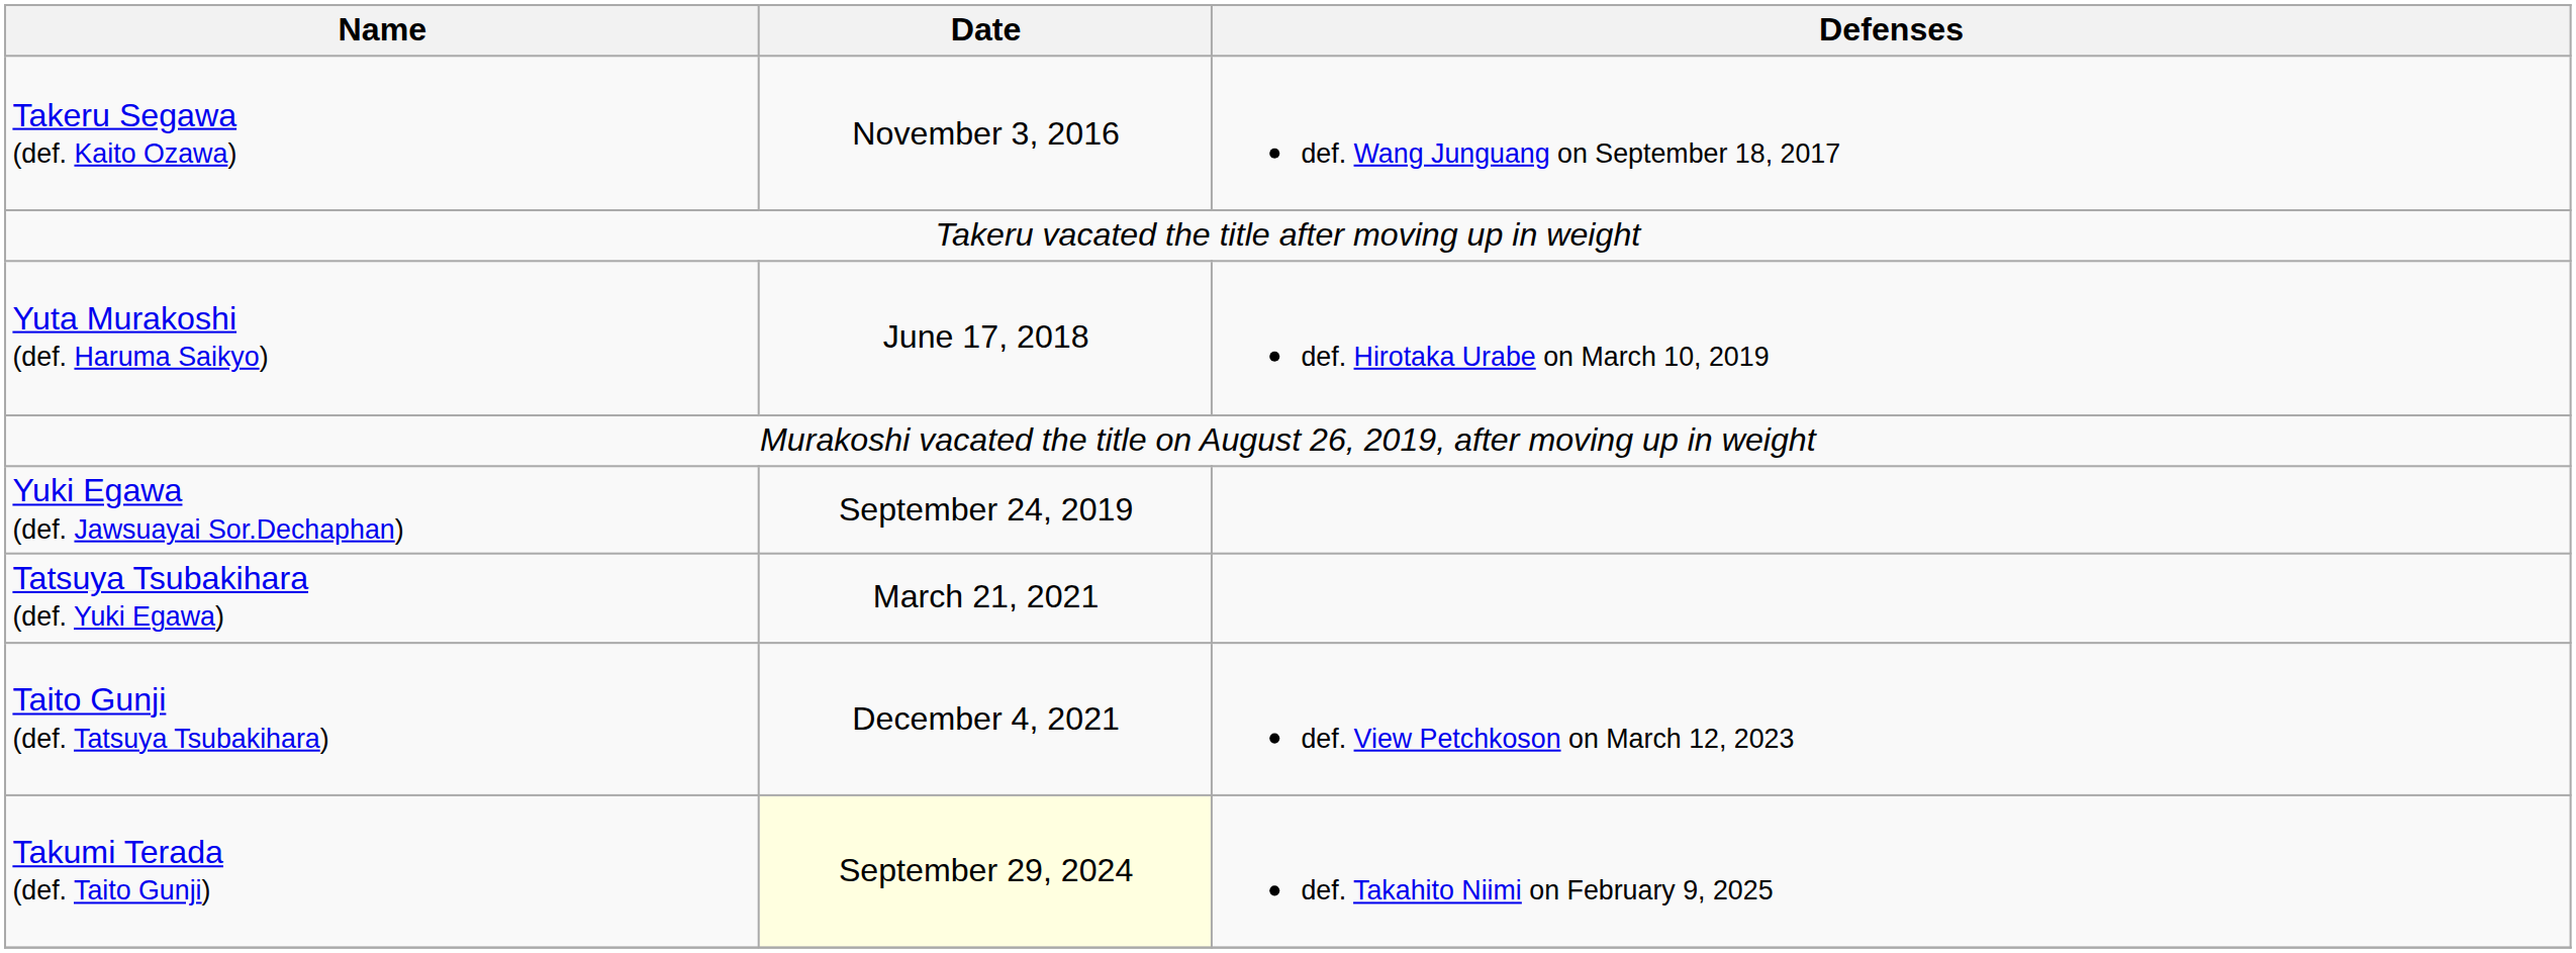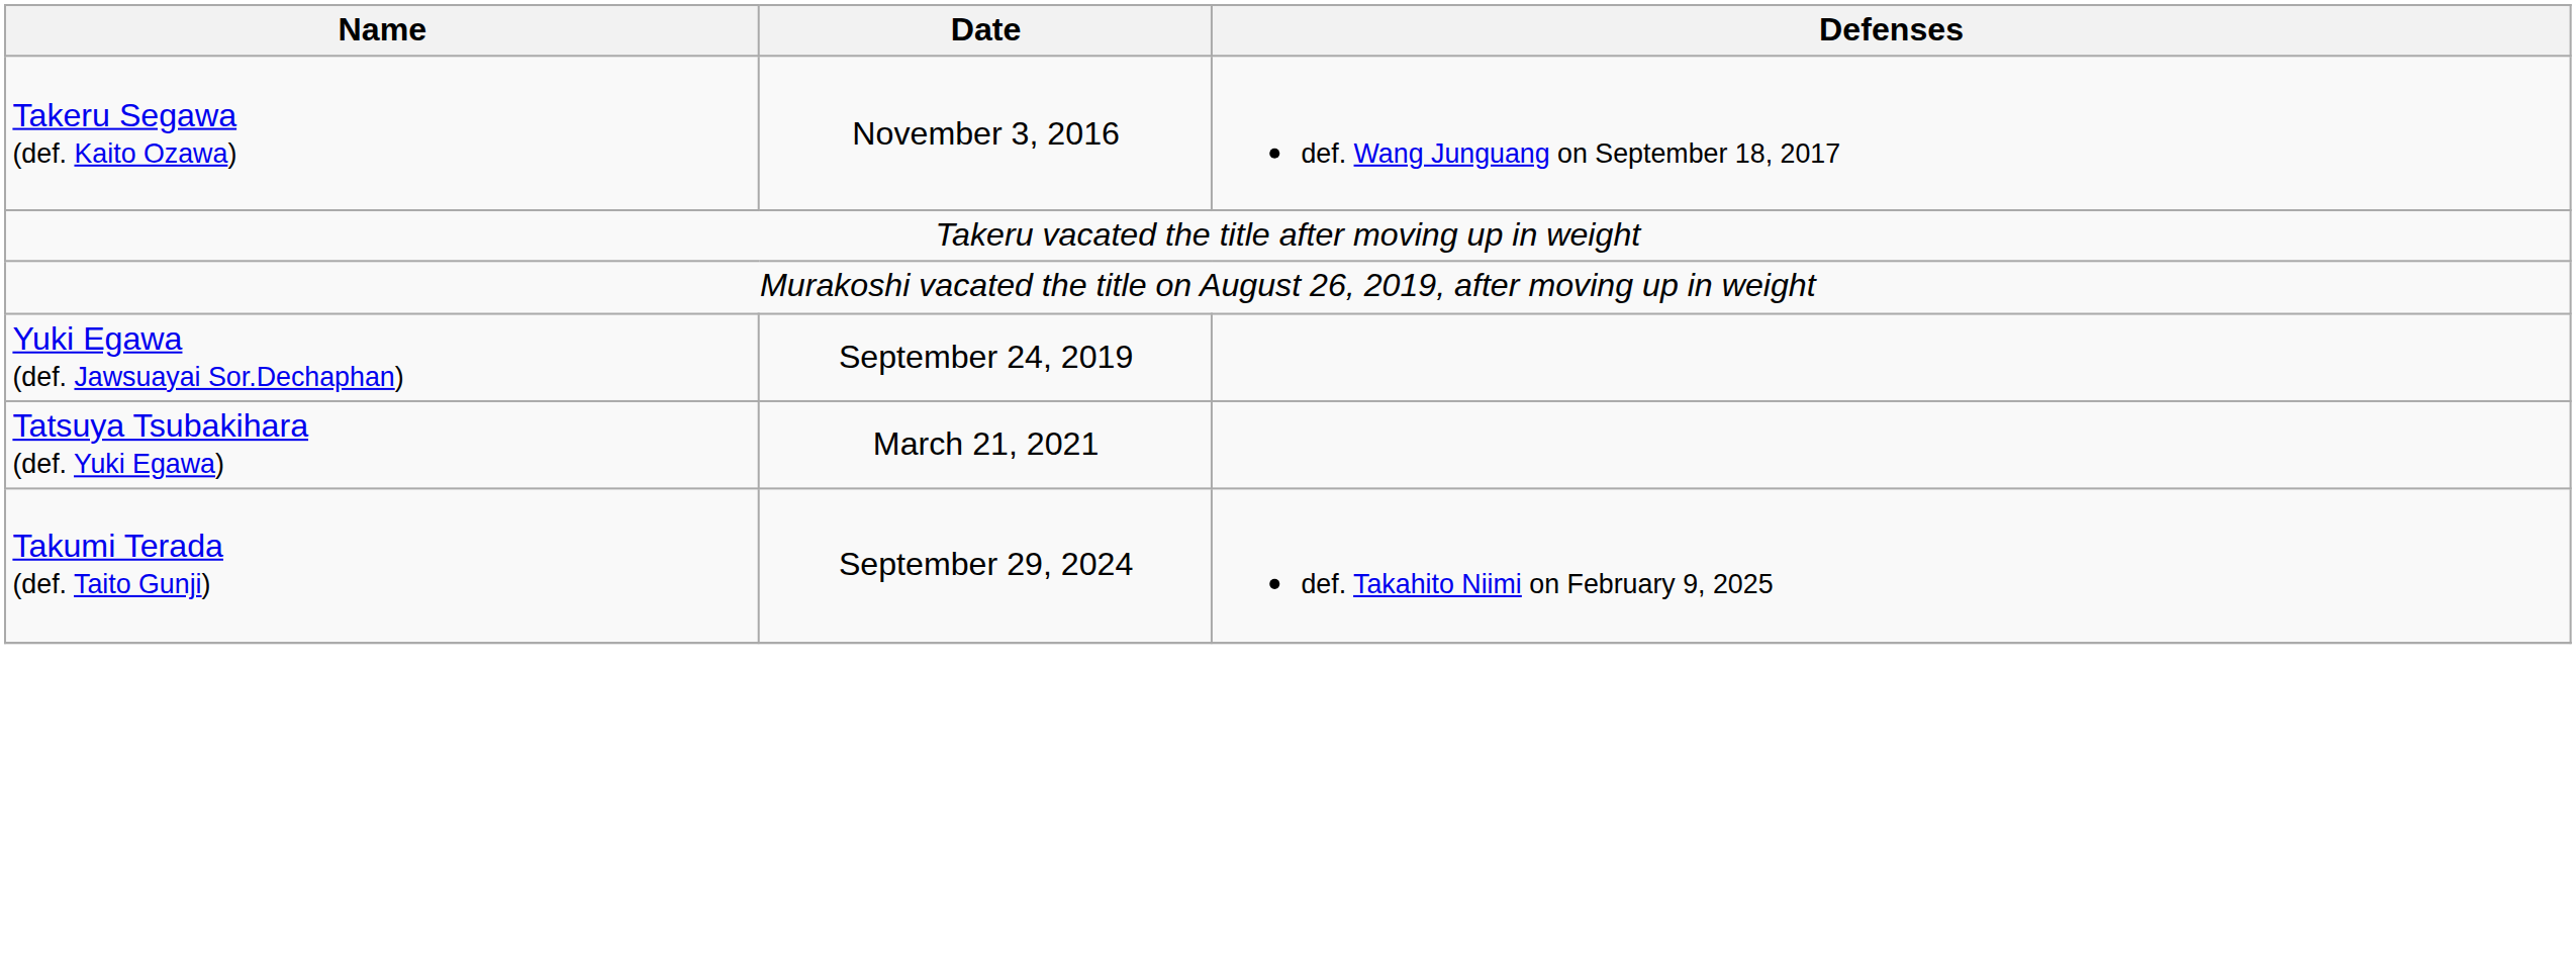 <table class="wikitable" width=100%>
 <tr>
 <th width=25%>Name</th>
 <th width=15%>Date</th>
 <th width=45%>Defenses</th>
 </tr>
 <tr>
 <td align=left> <a href='#'>Takeru Segawa</a> <br><small>(def. <a href='#'>Kaito Ozawa</a>)</small></td>
 <td align=center>November 3, 2016</td>
 <td><br><ul><li><small>def. <a href='#'>Wang Junguang</a> on September 18, 2017</small></li></ul></td>
 </tr>
 <tr>
 <td colspan=3 align=center><em>Takeru vacated the title after moving up in weight</em></td>
 </tr>
 <tr>
-<td align=left> <a href='#'>Yuta Murakoshi</a> <br><small>(def. <a href='#'>Haruma Saikyo</a>)</small></td>
-<td align=center>June 17, 2018</td>
-<td><br><ul><li><small>def. <a href='#'>Hirotaka Urabe</a> on March 10, 2019</small></li></ul></td>
-</tr>
-<tr>
 <td colspan=3 align=center><em>Murakoshi vacated the title on August 26, 2019, after moving up in weight</em></td>
 </tr>
 <tr>
 <td align=left> <a href='#'>Yuki Egawa</a> <br><small>(def. <a href='#'>Jawsuayai Sor.Dechaphan</a>)</small></td>
 <td align=center>September 24, 2019</td>
 <td></td>
 </tr>
 <tr>
 <td align=left> <a href='#'>Tatsuya Tsubakihara</a> <br><small>(def. <a href='#'>Yuki Egawa</a>)</small></td>
 <td align=center>March 21, 2021</td>
 <td></td>
 </tr>
 <tr>
-<td align=left> <a href='#'>Taito Gunji</a> <br><small>(def. <a href='#'>Tatsuya Tsubakihara</a>)</small></td>
-<td align=center>December 4, 2021</td>
-<td><br><ul><li><small>def. <a href='#'>View Petchkoson</a> on March 12, 2023</small></li></ul></td>
-</tr>
-<tr>
 <td align=left> <a href='#'>Takumi Terada</a> <br><small>(def. <a href='#'>Taito Gunji</a>)</small></td>
-<td align=center style="background: lightyellow;">September 29, 2024</td>
+<td align=center>September 29, 2024</td>
 <td><br><ul><li><small>def. <a href='#'>Takahito Niimi</a> on February 9, 2025</small></li></ul></td>
 </tr>
 <tr>
 </tr>
 </table>
